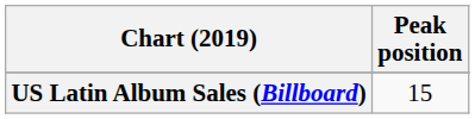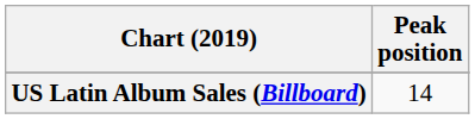 <table class="wikitable sortable plainrowheaders" style="text-align:center">
 <tr>
 <th scope="col">Chart (2019)</th>
 <th scope="col">Peak<br>position</th>
 </tr>
 <tr>
 </tr>
 <tr>
 </tr>
 <tr>
 <th scope="row">US Latin Album Sales (<em><a href='#'>Billboard</a></em>)</th>
-<td>15</td>
+<td>14</td>
 </tr>
 </table>
